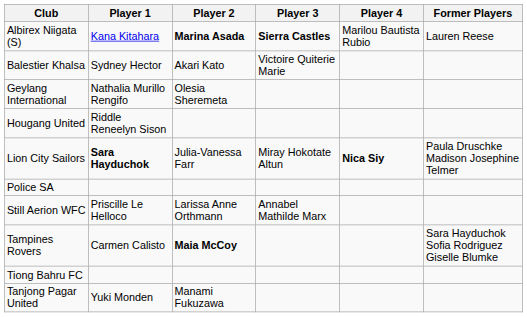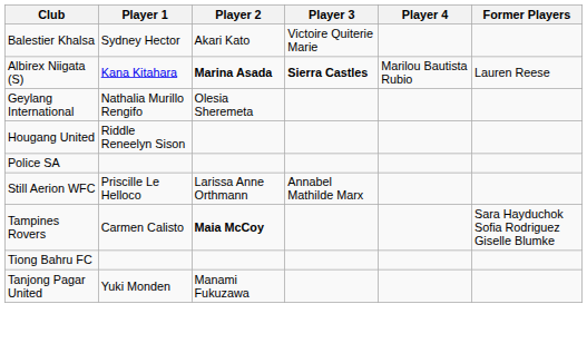 <table class="wikitable sortable" style="font-size:90%;">
 <tr>
 <th style="width:105px;">Club</th>
 <th style="width:105px;">Player 1</th>
 <th style="width:105px;">Player 2</th>
 <th style="width:105px;">Player 3</th>
 <th style="width:105px;">Player 4</th>
 <th style="width:125px;">Former Players</th>
 </tr>
 <tr>
+<td>Balestier Khalsa</td>
+<td> Sydney Hector</td>
+<td> Akari Kato</td>
+<td> Victoire Quiterie Marie</td>
+<td></td>
+<td></td>
+</tr>
+<tr>
 <td>Albirex Niigata (S)</td>
 <td> <a href='#'>Kana Kitahara</a></td>
 <td> <strong>Marina Asada	</strong></td>
 <td> <strong>Sierra Castles</strong></td>
 <td> Marilou Bautista Rubio</td>
 <td> Lauren Reese</td>
-</tr>
-<tr>
-<td>Balestier Khalsa</td>
-<td> Sydney Hector</td>
-<td> Akari Kato</td>
-<td> Victoire Quiterie Marie</td>
-<td></td>
-<td></td>
 </tr>
 <tr>
 <td>Geylang International</td>
 <td> Nathalia Murillo Rengifo</td>
 <td> Olesia Sheremeta</td>
 <td></td>
 <td></td>
 <td></td>
 </tr>
 <tr>
 <td>Hougang United</td>
 <td> Riddle Reneelyn Sison</td>
 <td></td>
 <td></td>
 <td></td>
 <td></td>
-</tr>
-<tr>
-<td>Lion City Sailors</td>
-<td> <strong>Sara Hayduchok</strong></td>
-<td> Julia-Vanessa Farr</td>
-<td> Miray Hokotate Altun</td>
-<td> <strong>Nica Siy</strong></td>
-<td> Paula Druschke <br>  Madison Josephine Telmer</td>
 </tr>
 <tr>
 <td>Police SA</td>
 <td></td>
 <td></td>
 <td></td>
 <td></td>
 <td></td>
 </tr>
 <tr>
 <td>Still Aerion WFC</td>
 <td> Priscille Le Helloco</td>
 <td> Larissa Anne Orthmann</td>
 <td> Annabel Mathilde Marx</td>
 <td></td>
 <td></td>
 </tr>
 <tr>
 <td>Tampines Rovers</td>
 <td> Carmen Calisto</td>
 <td> <strong>Maia McCoy</strong></td>
 <td></td>
 <td></td>
 <td> Sara Hayduchok <br>  Sofia Rodriguez <br>  Giselle Blumke</td>
 </tr>
 <tr>
 <td>Tiong Bahru FC</td>
 <td></td>
 <td></td>
 <td></td>
 <td></td>
 <td></td>
 </tr>
 <tr>
 <td>Tanjong Pagar United</td>
 <td> Yuki Monden</td>
 <td> Manami Fukuzawa</td>
 <td></td>
 <td></td>
 <td></td>
 </tr>
 </table>
